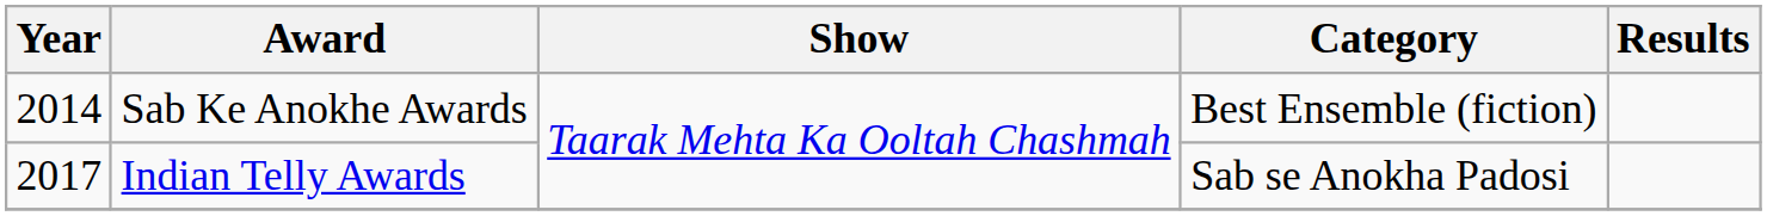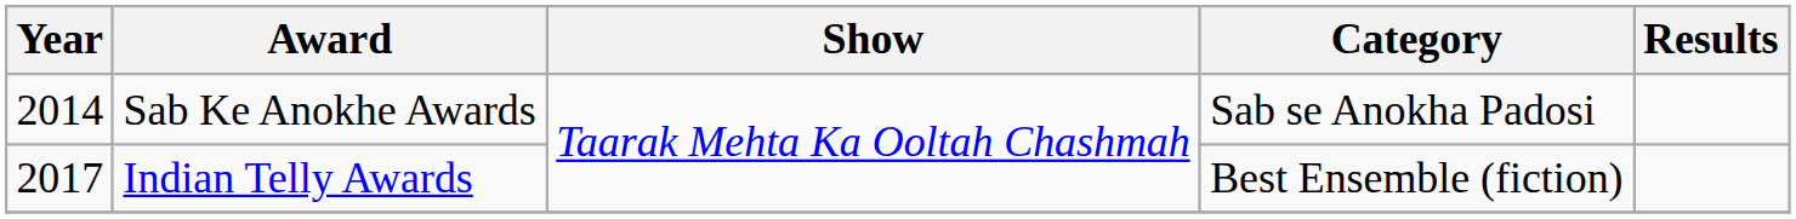 <table class="wikitable sortable">
 <tr>
 <th>Year</th>
 <th>Award</th>
 <th>Show</th>
 <th>Category</th>
 <th>Results</th>
 </tr>
 <tr>
 <td>2014</td>
 <td>Sab Ke Anokhe Awards</td>
 <td rowspan="2"><em><a href='#'>Taarak Mehta Ka Ooltah Chashmah</a></em></td>
-<td>Best Ensemble (fiction)</td>
+<td>Sab se Anokha Padosi</td>
 <td></td>
 </tr>
 <tr>
 <td>2017</td>
 <td><a href='#'>Indian Telly Awards</a></td>
-<td>Sab se Anokha Padosi</td>
+<td>Best Ensemble (fiction)</td>
 <td></td>
 </tr>
 <tr>
 </tr>
 </table>
